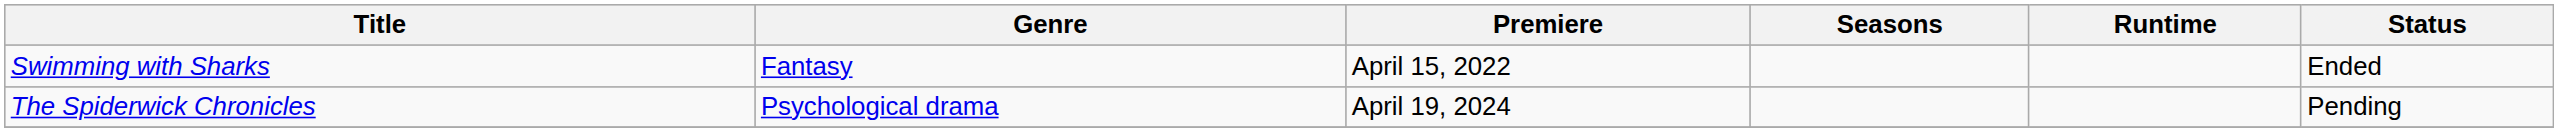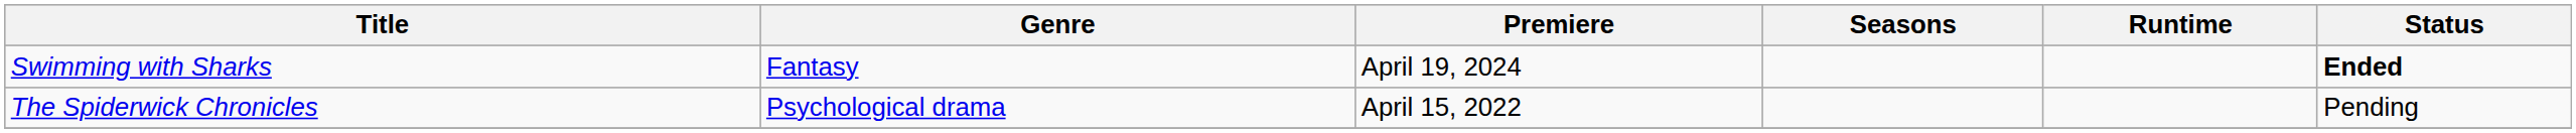 <table class="wikitable sortable" style="width:100%">
 <tr>
 <th>Title</th>
 <th>Genre</th>
 <th>Premiere</th>
 <th>Seasons</th>
 <th>Runtime</th>
 <th>Status</th>
 </tr>
 <tr>
 <td><em><a href='#'>Swimming with Sharks</a></em></td>
 <td><a href='#'>Fantasy</a></td>
-<td>April 15, 2022</td>
+<td>April 19, 2024</td>
 <td></td>
 <td></td>
-<td>Ended</td>
+<td><strong>Ended</strong></td>
 </tr>
 <tr>
 <td><em><a href='#'>The Spiderwick Chronicles</a></em></td>
 <td><a href='#'>Psychological drama</a></td>
-<td>April 19, 2024</td>
+<td>April 15, 2022</td>
 <td></td>
 <td></td>
 <td>Pending</td>
 </tr>
 <tr>
 </tr>
 </table>
